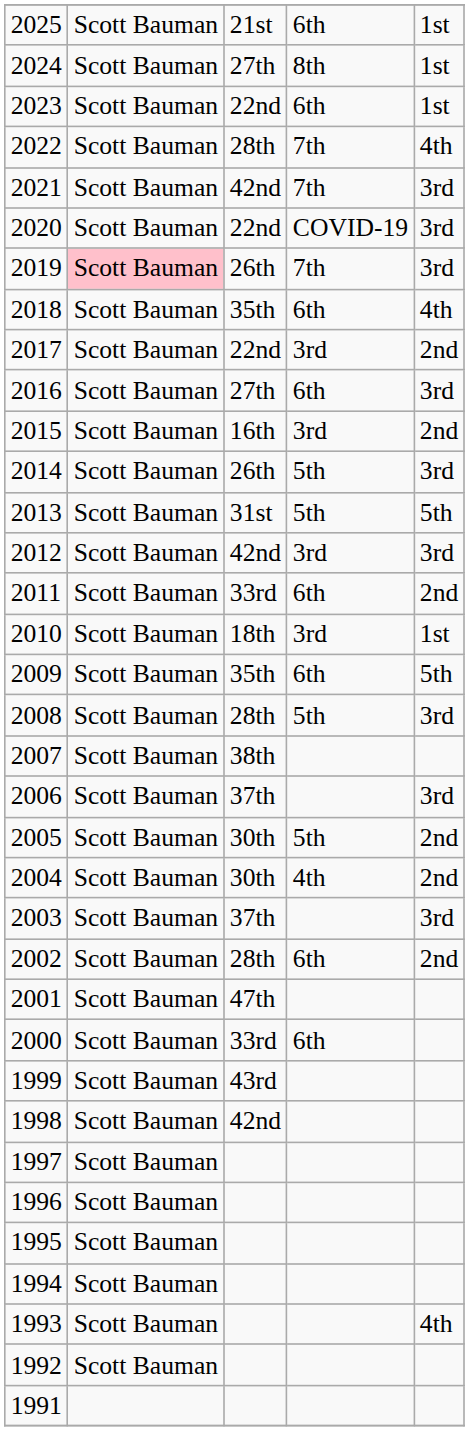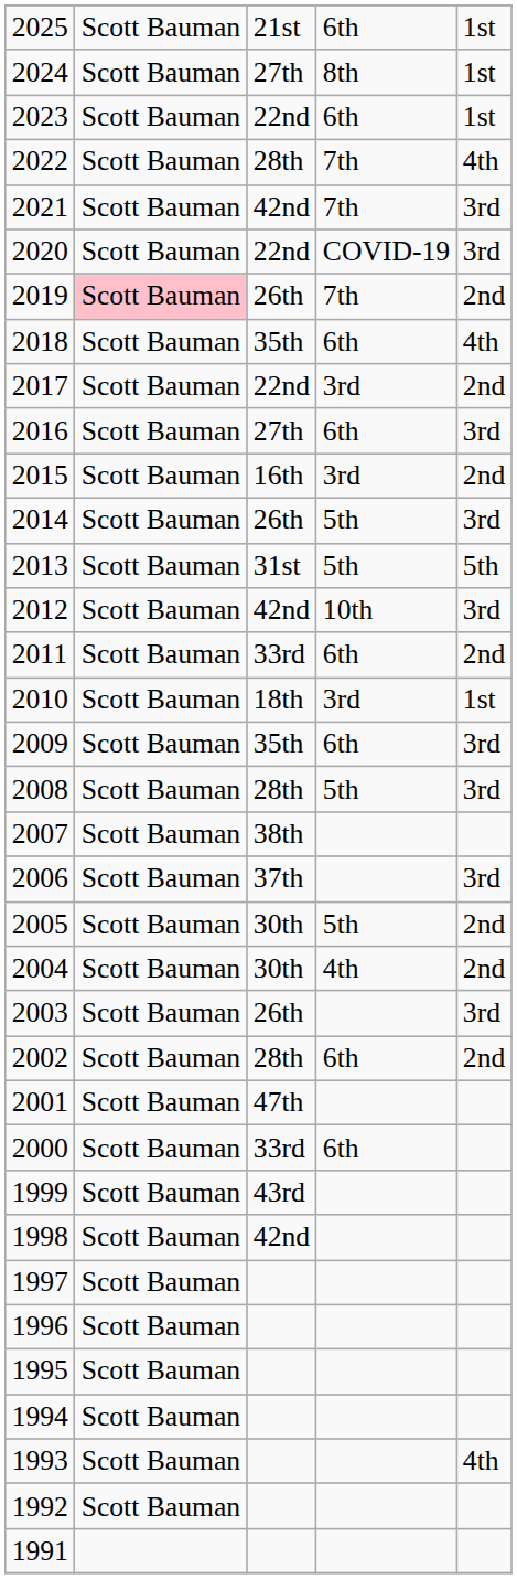 <table class="wikitable">
 <tr>
 </tr>
 <tr>
 <td>2025</td>
 <td>Scott Bauman</td>
 <td>21st</td>
 <td>6th</td>
 <td>1st</td>
 </tr>
 <tr>
 <td>2024</td>
 <td>Scott Bauman</td>
 <td>27th</td>
 <td>8th</td>
 <td>1st</td>
 </tr>
 <tr>
 <td>2023</td>
 <td>Scott Bauman</td>
 <td>22nd</td>
 <td>6th</td>
 <td>1st</td>
 </tr>
 <tr>
 <td>2022</td>
 <td>Scott Bauman</td>
 <td>28th</td>
 <td>7th</td>
 <td>4th</td>
 </tr>
 <tr>
 <td>2021</td>
 <td>Scott Bauman</td>
 <td>42nd</td>
 <td>7th</td>
 <td>3rd</td>
 </tr>
 <tr>
 <td>2020</td>
 <td>Scott Bauman</td>
 <td>22nd</td>
 <td>COVID-19</td>
 <td>3rd</td>
 </tr>
 <tr>
 <td>2019</td>
 <td style="background: pink;">Scott Bauman</td>
 <td>26th</td>
 <td>7th</td>
-<td>3rd</td>
+<td>2nd</td>
 </tr>
 <tr>
 <td>2018</td>
 <td>Scott Bauman</td>
 <td>35th</td>
 <td>6th</td>
 <td>4th</td>
 </tr>
 <tr>
 <td>2017</td>
 <td>Scott Bauman</td>
 <td>22nd</td>
 <td>3rd</td>
 <td>2nd</td>
 </tr>
 <tr>
 <td>2016</td>
 <td>Scott Bauman</td>
 <td>27th</td>
 <td>6th</td>
 <td>3rd</td>
 </tr>
 <tr>
 <td>2015</td>
 <td>Scott Bauman</td>
 <td>16th</td>
 <td>3rd</td>
 <td>2nd</td>
 </tr>
 <tr>
 <td>2014</td>
 <td>Scott Bauman</td>
 <td>26th</td>
 <td>5th</td>
 <td>3rd</td>
 </tr>
 <tr>
 <td>2013</td>
 <td>Scott Bauman</td>
 <td>31st</td>
 <td>5th</td>
 <td>5th</td>
 </tr>
 <tr>
 <td>2012</td>
 <td>Scott Bauman</td>
 <td>42nd</td>
-<td>3rd</td>
+<td>10th</td>
 <td>3rd</td>
 </tr>
 <tr>
 <td>2011</td>
 <td>Scott Bauman</td>
 <td>33rd</td>
 <td>6th</td>
 <td>2nd</td>
 </tr>
 <tr>
 <td>2010</td>
 <td>Scott Bauman</td>
 <td>18th</td>
 <td>3rd</td>
 <td>1st</td>
 </tr>
 <tr>
 <td>2009</td>
 <td>Scott Bauman</td>
 <td>35th</td>
 <td>6th</td>
-<td>5th</td>
+<td>3rd</td>
 </tr>
 <tr>
 <td>2008</td>
 <td>Scott Bauman</td>
 <td>28th</td>
 <td>5th</td>
 <td>3rd</td>
 </tr>
 <tr>
 <td>2007</td>
 <td>Scott Bauman</td>
 <td>38th</td>
 <td></td>
 <td></td>
 </tr>
 <tr>
 <td>2006</td>
 <td>Scott Bauman</td>
 <td>37th</td>
 <td></td>
 <td>3rd</td>
 </tr>
 <tr>
 <td>2005</td>
 <td>Scott Bauman</td>
 <td>30th</td>
 <td>5th</td>
 <td>2nd</td>
 </tr>
 <tr>
 <td>2004</td>
 <td>Scott Bauman</td>
 <td>30th</td>
 <td>4th</td>
 <td>2nd</td>
 </tr>
 <tr>
 <td>2003</td>
 <td>Scott Bauman</td>
-<td>37th</td>
+<td>26th</td>
 <td></td>
 <td>3rd</td>
 </tr>
 <tr>
 <td>2002</td>
 <td>Scott Bauman</td>
 <td>28th</td>
 <td>6th</td>
 <td>2nd</td>
 </tr>
 <tr>
 <td>2001</td>
 <td>Scott Bauman</td>
 <td>47th</td>
 <td></td>
 <td></td>
 </tr>
 <tr>
 <td>2000</td>
 <td>Scott Bauman</td>
 <td>33rd</td>
 <td>6th</td>
 <td></td>
 </tr>
 <tr>
 <td>1999</td>
 <td>Scott Bauman</td>
 <td>43rd</td>
 <td></td>
 <td></td>
 </tr>
 <tr>
 <td>1998</td>
 <td>Scott Bauman</td>
 <td>42nd</td>
 <td></td>
 <td></td>
 </tr>
 <tr>
 <td>1997</td>
 <td>Scott Bauman</td>
 <td></td>
 <td></td>
 <td></td>
 </tr>
 <tr>
 <td>1996</td>
 <td>Scott Bauman</td>
 <td></td>
 <td></td>
 <td></td>
 </tr>
 <tr>
 <td>1995</td>
 <td>Scott Bauman</td>
 <td></td>
 <td></td>
 <td></td>
 </tr>
 <tr>
 <td>1994</td>
 <td>Scott Bauman</td>
 <td></td>
 <td></td>
 <td></td>
 </tr>
 <tr>
 <td>1993</td>
 <td>Scott Bauman</td>
 <td></td>
 <td></td>
 <td>4th</td>
 </tr>
 <tr>
 <td>1992</td>
 <td>Scott Bauman</td>
 <td></td>
 <td></td>
 <td></td>
 </tr>
 <tr>
 <td>1991</td>
 <td></td>
 <td></td>
 <td></td>
 <td></td>
 </tr>
 <tr>
 </tr>
 </table>
